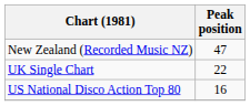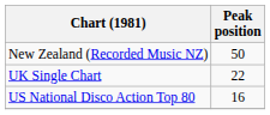 <table class="wikitable">
 <tr>
 <th align="left">Chart (1981)</th>
 <th align="left">Peak<br>position</th>
 </tr>
 <tr>
 <td align="left">New Zealand (<a href='#'>Recorded Music NZ</a>)</td>
-<td align="center">47</td>
+<td align="center">50</td>
 </tr>
 <tr>
 <td align="left"><a href='#'>UK Single Chart</a></td>
 <td align="center">22</td>
 </tr>
 <tr>
 <td align="left"><a href='#'>US National Disco Action Top 80</a></td>
 <td align="center">16</td>
 </tr>
 <tr>
 </tr>
 </table>
